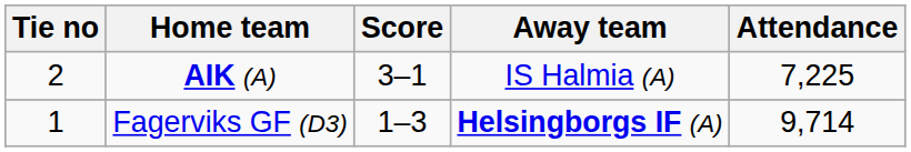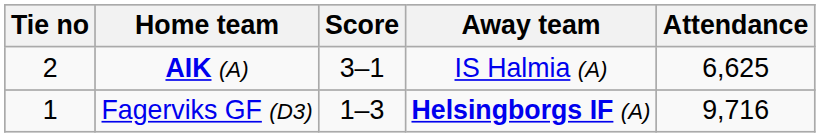 <table class="wikitable" style="text-align:center">
 <tr>
 <th style= width="40px">Tie no</th>
 <th style= width="150px">Home team</th>
 <th style= width="60px">Score</th>
 <th style= width="150px">Away team</th>
 <th style= width="30px">Attendance</th>
 </tr>
 <tr>
 <td>2</td>
 <td><strong><a href='#'>AIK</a></strong> <em><small>(A)</small></em></td>
 <td>3–1</td>
 <td><a href='#'>IS Halmia</a> <em><small>(A)</small></em></td>
-<td>7,225</td>
+<td>6,625</td>
 </tr>
 <tr>
 <td>1</td>
 <td><a href='#'>Fagerviks GF</a> <em><small>(D3)</small></em></td>
 <td>1–3</td>
 <td><strong><a href='#'>Helsingborgs IF</a></strong> <em><small>(A)</small></em></td>
-<td>9,714</td>
+<td>9,716</td>
 </tr>
 </table>
